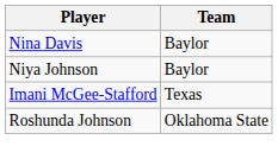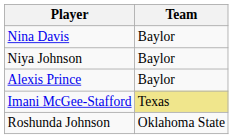 <table class="wikitable">
 <tr>
 <th>Player</th>
 <th>Team</th>
 </tr>
 <tr>
 <td><a href='#'>Nina Davis</a></td>
 <td>Baylor</td>
 </tr>
 <tr>
 <td>Niya Johnson</td>
 <td>Baylor</td>
 </tr>
 <tr>
+<td><a href='#'>Alexis Prince</a></td>
+<td>Baylor</td>
+</tr>
+<tr>
 <td><a href='#'>Imani McGee-Stafford</a></td>
-<td>Texas</td>
+<td style="background: khaki;">Texas</td>
 </tr>
 <tr>
 <td>Roshunda Johnson</td>
 <td>Oklahoma State</td>
 </tr>
 </table>
